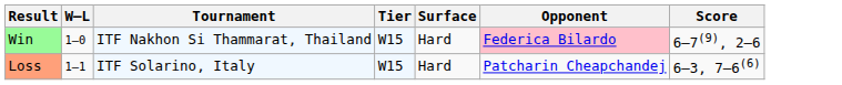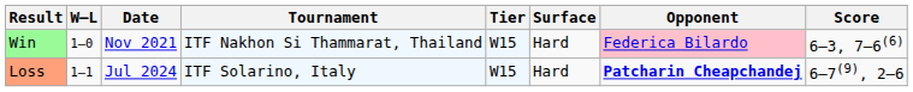 <table class="sortable wikitable">
 <tr>
 <th>Result</th>
 <th class=unsortable>W–L</th>
+<th>Date</th>
 <th>Tournament</th>
 <th>Tier</th>
 <th>Surface</th>
 <th>Opponent</th>
 <th class=unsortable>Score</th>
 </tr>
 <tr>
 <td style="background:#98fb98;">Win</td>
 <td><small>1–0</small></td>
+<td><a href='#'>Nov 2021</a></td>
 <td style="background:#f0f8ff;">ITF Nakhon Si Thammarat, Thailand</td>
 <td style="background:#f0f8ff;">W15</td>
 <td>Hard</td>
 <td style="background: pink;"> <a href='#'>Federica Bilardo</a></td>
-<td>6–7<sup>(9)</sup>, 2–6</td>
+<td>6–3, 7–6<sup>(6)</sup></td>
 </tr>
 <tr>
 <td style="background:#ffa07a;">Loss</td>
 <td><small>1–1</small></td>
+<td><a href='#'>Jul 2024</a></td>
 <td style="background:#f0f8ff;">ITF Solarino, Italy</td>
 <td style="background:#f0f8ff;">W15</td>
 <td>Hard</td>
-<td> <a href='#'>Patcharin Cheapchandej</a></td>
-<td>6–3, 7–6<sup>(6)</sup></td>
+<td><strong> <a href='#'>Patcharin Cheapchandej</a></strong></td>
+<td>6–7<sup>(9)</sup>, 2–6</td>
 </tr>
 </table>
